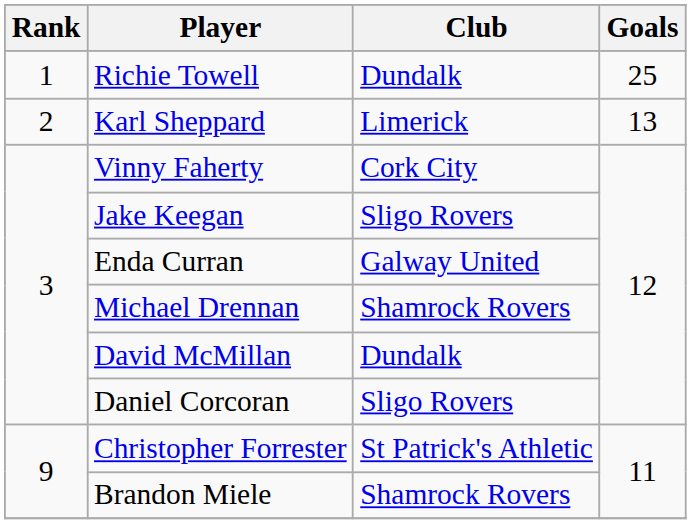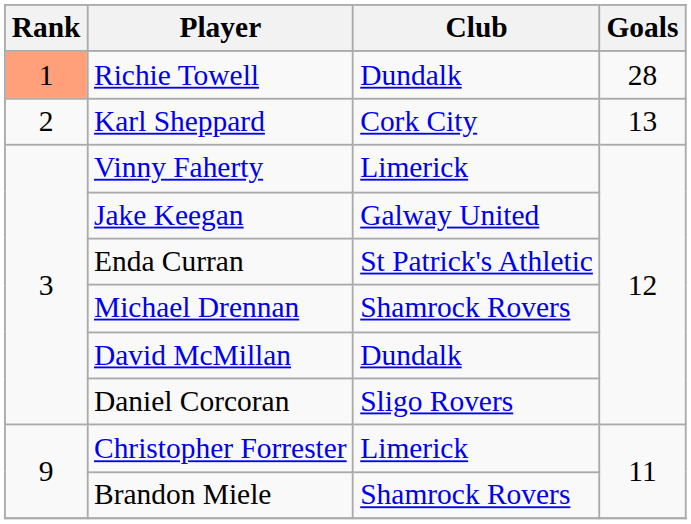 <table class="wikitable" style="text-align:center">
 <tr>
 <th>Rank</th>
 <th>Player</th>
 <th>Club</th>
 <th>Goals</th>
 </tr>
 <tr>
-<td>1</td>
+<td style="background: lightsalmon;">1</td>
 <td align="left"> <a href='#'>Richie Towell</a></td>
 <td align="left"><a href='#'>Dundalk</a></td>
-<td>25</td>
+<td>28</td>
 </tr>
 <tr>
 <td>2</td>
 <td align="left"> <a href='#'>Karl Sheppard</a></td>
-<td align="left"><a href='#'>Limerick</a></td>
+<td align="left"><a href='#'>Cork City</a></td>
 <td>13</td>
 </tr>
 <tr>
 <td rowspan="6">3</td>
 <td align="left"> <a href='#'>Vinny Faherty</a></td>
-<td align="left"><a href='#'>Cork City</a></td>
+<td align="left"><a href='#'>Limerick</a></td>
 <td rowspan="6">12</td>
 </tr>
 <tr>
 <td align="left"> <a href='#'>Jake Keegan</a></td>
-<td align="left"><a href='#'>Sligo Rovers</a></td>
+<td align="left"><a href='#'>Galway United</a></td>
 </tr>
 <tr>
 <td align="left"> Enda Curran</td>
-<td align="left"><a href='#'>Galway United</a></td>
+<td align="left"><a href='#'>St Patrick's Athletic</a></td>
 </tr>
 <tr>
 <td align="left"> <a href='#'>Michael Drennan</a></td>
 <td align="left"><a href='#'>Shamrock Rovers</a></td>
 </tr>
 <tr>
 <td align="left"> <a href='#'>David McMillan</a></td>
 <td align="left"><a href='#'>Dundalk</a></td>
 </tr>
 <tr>
 <td align="left"> Daniel Corcoran</td>
 <td align="left"><a href='#'>Sligo Rovers</a></td>
 </tr>
 <tr>
 <td rowspan="2">9</td>
 <td align="left"> <a href='#'>Christopher Forrester</a></td>
-<td align="left"><a href='#'>St Patrick's Athletic</a></td>
+<td align="left"><a href='#'>Limerick</a></td>
 <td rowspan="2">11</td>
 </tr>
 <tr>
 <td align="left"> Brandon Miele</td>
 <td align="left"><a href='#'>Shamrock Rovers</a></td>
 </tr>
 <tr>
 </tr>
 </table>
